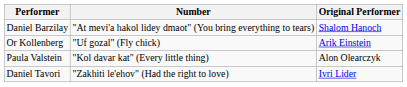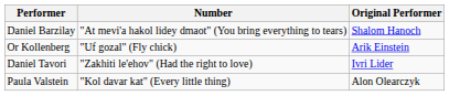 <table class="wikitable">
 <tr>
 <th>Performer</th>
 <th>Number</th>
 <th>Original Performer</th>
 </tr>
 <tr>
 <td>Daniel Barzilay</td>
 <td>"At mevi'a hakol lidey dmaot" (You bring everything to tears)</td>
 <td><a href='#'>Shalom Hanoch</a></td>
 </tr>
 <tr>
 <td>Or Kollenberg</td>
 <td>"Uf gozal" (Fly chick)</td>
 <td><a href='#'>Arik Einstein</a></td>
 </tr>
 <tr>
+<td>Daniel Tavori</td>
+<td>"Zakhiti le'ehov" (Had the right to love)</td>
+<td><a href='#'>Ivri Lider</a></td>
+</tr>
+<tr>
 <td>Paula Valstein</td>
 <td>"Kol davar kat" (Every little thing)</td>
 <td>Alon Olearczyk</td>
 </tr>
-<tr>
-<td>Daniel Tavori</td>
-<td>"Zakhiti le'ehov" (Had the right to love)</td>
-<td><a href='#'>Ivri Lider</a></td>
-</tr>
 </table>
